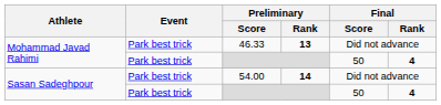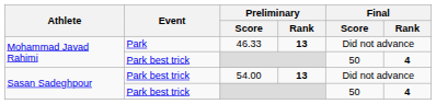 <table class="wikitable" width="70%" style="text-align:center; font-size:90%">
 <tr>
 <th rowspan="2" width="15%">Athlete</th>
 <th rowspan="2" width="12%">Event</th>
 <th colspan="2" width="12%">Preliminary</th>
 <th colspan="2" width="12%">Final</th>
 </tr>
 <tr>
 <th width="7%">Score</th>
 <th>Rank</th>
 <th width="7%">Score</th>
 <th>Rank</th>
 </tr>
 <tr>
 <td rowspan=2 align="left"><a href='#'>Mohammad Javad Rahimi</a></td>
-<td align="left"><a href='#'>Park best trick</a></td>
+<td align="left"><a href='#'>Park</a></td>
 <td>46.33</td>
 <td><strong>13</strong></td>
 <td colspan=2>Did not advance</td>
 </tr>
 <tr>
 <td align="left"><a href='#'>Park best trick</a></td>
 <td colspan=2 bgcolor=#DCDCDC></td>
 <td>50</td>
 <td><strong>4</strong></td>
 </tr>
 <tr>
 <td rowspan=2 align="left"><a href='#'>Sasan Sadeghpour</a></td>
 <td align="left"><a href='#'>Park best trick</a></td>
 <td>54.00</td>
-<td><strong>14</strong></td>
+<td><strong>13</strong></td>
 <td colspan=2>Did not advance</td>
 </tr>
 <tr>
 <td align="left"><a href='#'>Park best trick</a></td>
 <td colspan=2 bgcolor=#DCDCDC></td>
 <td>50</td>
 <td><strong>4</strong></td>
 </tr>
 </table>
